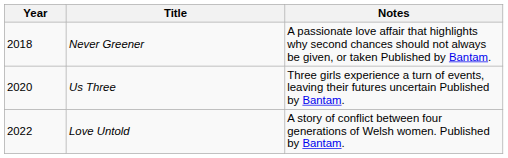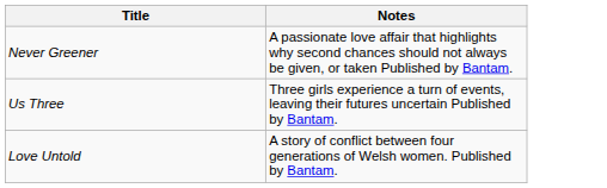 <table class="wikitable sortable">
 <tr>
-<th scope="col" style="width:80px;">Year</th>
 <th scope="col" style="width:300px;">Title</th>
 <th scope="col" style="width:300px;" class="unsortable">Notes</th>
 </tr>
 <tr>
-<td>2018</td>
 <td><em>Never Greener</em></td>
 <td>A passionate love affair that highlights why second chances should not always be given, or taken  Published by <a href='#'>Bantam</a>.</td>
 </tr>
 <tr>
-<td>2020</td>
 <td><em>Us Three</em></td>
 <td>Three girls experience a turn of events, leaving their futures uncertain Published by <a href='#'>Bantam</a>.</td>
 </tr>
 <tr>
-<td>2022</td>
 <td><em>Love Untold</em></td>
 <td>A story of conflict between four generations of Welsh women. Published by <a href='#'>Bantam</a>.</td>
 </tr>
 </table>
